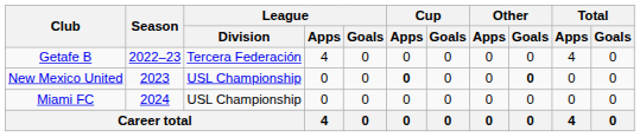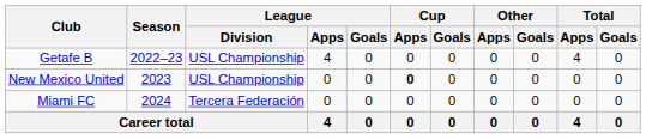 <table class=wikitable style=text-align:center>
 <tr>
 <th rowspan="2">Club</th>
 <th rowspan="2">Season</th>
 <th colspan="3">League</th>
 <th colspan="2">Cup</th>
 <th colspan="2">Other</th>
 <th colspan="2">Total</th>
 </tr>
 <tr>
 <th>Division</th>
 <th>Apps</th>
 <th>Goals</th>
 <th>Apps</th>
 <th>Goals</th>
 <th>Apps</th>
 <th>Goals</th>
 <th>Apps</th>
 <th>Goals</th>
 </tr>
 <tr>
 <td><a href='#'>Getafe B</a></td>
 <td><a href='#'>2022–23</a></td>
-<td><a href='#'>Tercera Federación</a></td>
+<td><a href='#'>USL Championship</a></td>
 <td>4</td>
 <td>0</td>
 <td>0</td>
 <td>0</td>
 <td>0</td>
 <td>0</td>
 <td>4</td>
 <td>0</td>
 </tr>
 <tr>
 <td><a href='#'>New Mexico United</a></td>
 <td><a href='#'>2023</a></td>
 <td><a href='#'>USL Championship</a></td>
 <td>0</td>
 <td>0</td>
 <td><strong>0</strong></td>
 <td>0</td>
 <td>0</td>
-<td><strong>0</strong></td>
+<td>0</td>
 <td>0</td>
 <td>0</td>
 </tr>
 <tr>
 <td><a href='#'>Miami FC</a></td>
 <td><a href='#'>2024</a></td>
-<td>USL Championship</td>
+<td><a href='#'>Tercera Federación</a></td>
 <td>0</td>
 <td>0</td>
 <td>0</td>
 <td>0</td>
 <td>0</td>
 <td>0</td>
 <td>0</td>
 <td>0</td>
 </tr>
 <tr>
 <th colspan="3"><strong>Career total</strong></th>
 <th>4</th>
 <th>0</th>
 <th>0</th>
 <th>0</th>
 <th>0</th>
 <th>0</th>
 <th>4</th>
 <th>0</th>
 </tr>
 </table>
